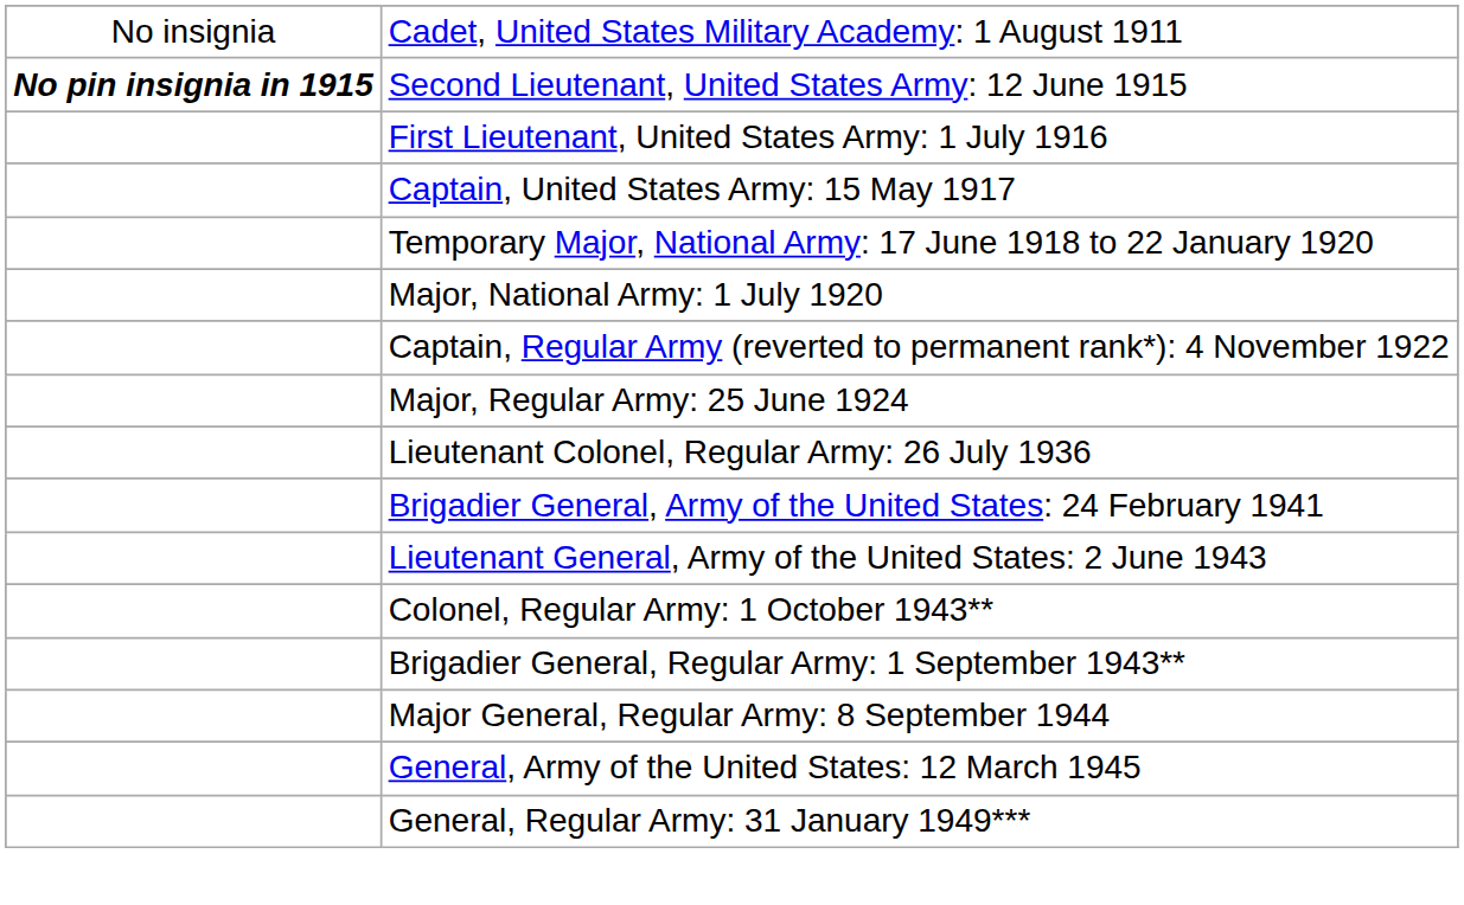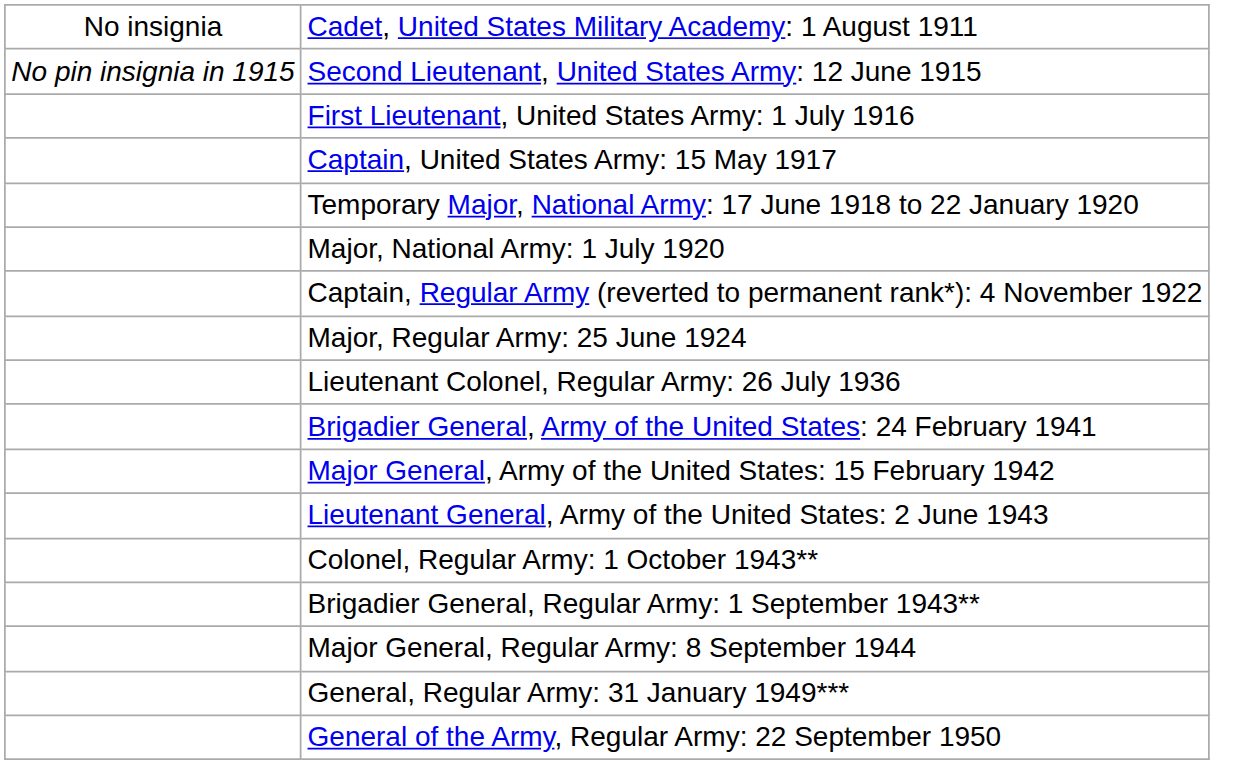 <table class="wikitable" style="background:white">
 <tr>
 <td align="center">No insignia</td>
 <td><a href='#'>Cadet</a>, <a href='#'>United States Military Academy</a>: 1 August 1911</td>
 </tr>
 <tr>
-<td align="center"><strong><em>No pin insignia in 1915</em></strong></td>
+<td align="center"><em>No pin insignia in 1915</em></td>
 <td><a href='#'>Second Lieutenant</a>, <a href='#'>United States Army</a>: 12 June 1915</td>
 </tr>
 <tr>
 <td align="center"></td>
 <td><a href='#'>First Lieutenant</a>, United States Army: 1 July 1916</td>
 </tr>
 <tr>
 <td align="center"></td>
 <td><a href='#'>Captain</a>, United States Army: 15 May 1917</td>
 </tr>
 <tr>
 <td align="center"></td>
 <td>Temporary <a href='#'>Major</a>, <a href='#'>National Army</a>: 17 June 1918 to 22 January 1920</td>
 </tr>
 <tr>
 <td align="center"></td>
 <td>Major, National Army: 1 July 1920</td>
 </tr>
 <tr>
 <td align="center"></td>
 <td>Captain, <a href='#'>Regular Army</a> (reverted to permanent rank*): 4 November 1922</td>
 </tr>
 <tr>
 <td align="center"></td>
 <td>Major, Regular Army: 25 June 1924</td>
 </tr>
 <tr>
 <td align="center"></td>
 <td>Lieutenant Colonel, Regular Army: 26 July 1936</td>
 </tr>
 <tr>
 <td align="center"></td>
 <td><a href='#'>Brigadier General</a>, <a href='#'>Army of the United States</a>: 24 February 1941</td>
 </tr>
 <tr>
 <td align="center"></td>
+<td><a href='#'>Major General</a>, Army of the United States: 15 February 1942</td>
+</tr>
+<tr>
+<td align="center"></td>
 <td><a href='#'>Lieutenant General</a>, Army of the United States: 2 June 1943</td>
 </tr>
 <tr>
 <td align="center"></td>
 <td>Colonel, Regular Army: 1 October 1943**</td>
 </tr>
 <tr>
 <td align="center"></td>
 <td>Brigadier General, Regular Army: 1 September 1943**</td>
 </tr>
 <tr>
 <td align="center"></td>
 <td>Major General, Regular Army: 8 September 1944</td>
 </tr>
 <tr>
 <td align="center"></td>
-<td><a href='#'>General</a>, Army of the United States: 12 March 1945</td>
+<td>General, Regular Army: 31 January 1949***</td>
 </tr>
 <tr>
 <td align="center"></td>
-<td>General, Regular Army: 31 January 1949***</td>
+<td><a href='#'>General of the Army</a>, Regular Army: 22 September 1950</td>
 </tr>
 </table>
